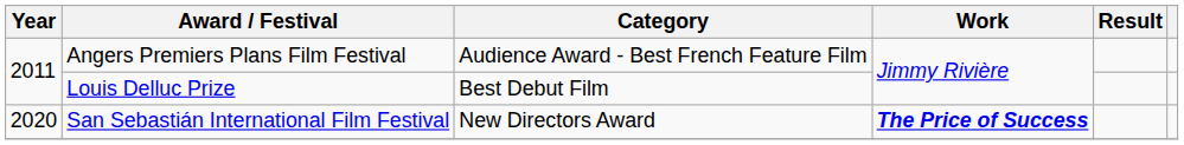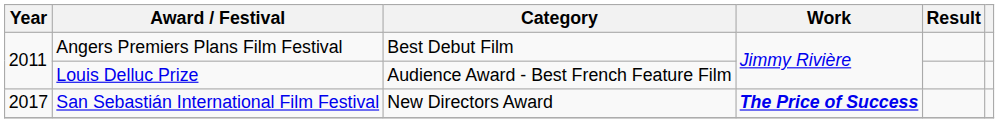 <table class="wikitable sortable plainrowheaders">
 <tr>
 <th>Year</th>
 <th>Award / Festival</th>
 <th>Category</th>
 <th>Work</th>
 <th>Result</th>
 <th scope="col" class="unsortable"></th>
 </tr>
 <tr>
 <td rowspan=2>2011</td>
 <td>Angers Premiers Plans Film Festival</td>
-<td>Audience Award - Best French Feature Film</td>
+<td>Best Debut Film</td>
 <td rowspan=2><em><a href='#'>Jimmy Rivière</a></em></td>
 <td></td>
 <td></td>
 </tr>
 <tr>
 <td><a href='#'>Louis Delluc Prize</a></td>
-<td>Best Debut Film</td>
+<td>Audience Award - Best French Feature Film</td>
 <td></td>
 <td></td>
 </tr>
 <tr>
-<td>2020</td>
+<td>2017</td>
 <td><a href='#'>San Sebastián International Film Festival</a></td>
 <td>New Directors Award</td>
 <td><strong><em><a href='#'>The Price of Success</a></em></strong></td>
 <td></td>
 <td></td>
 </tr>
 <tr>
 </tr>
 </table>
